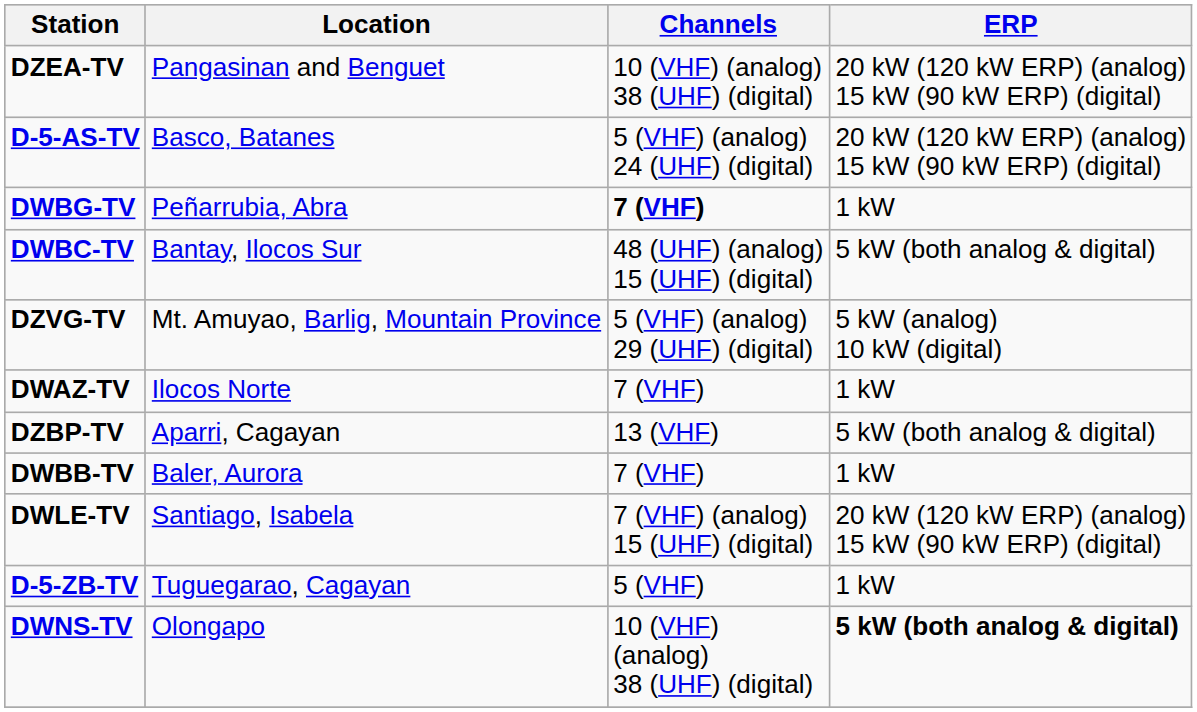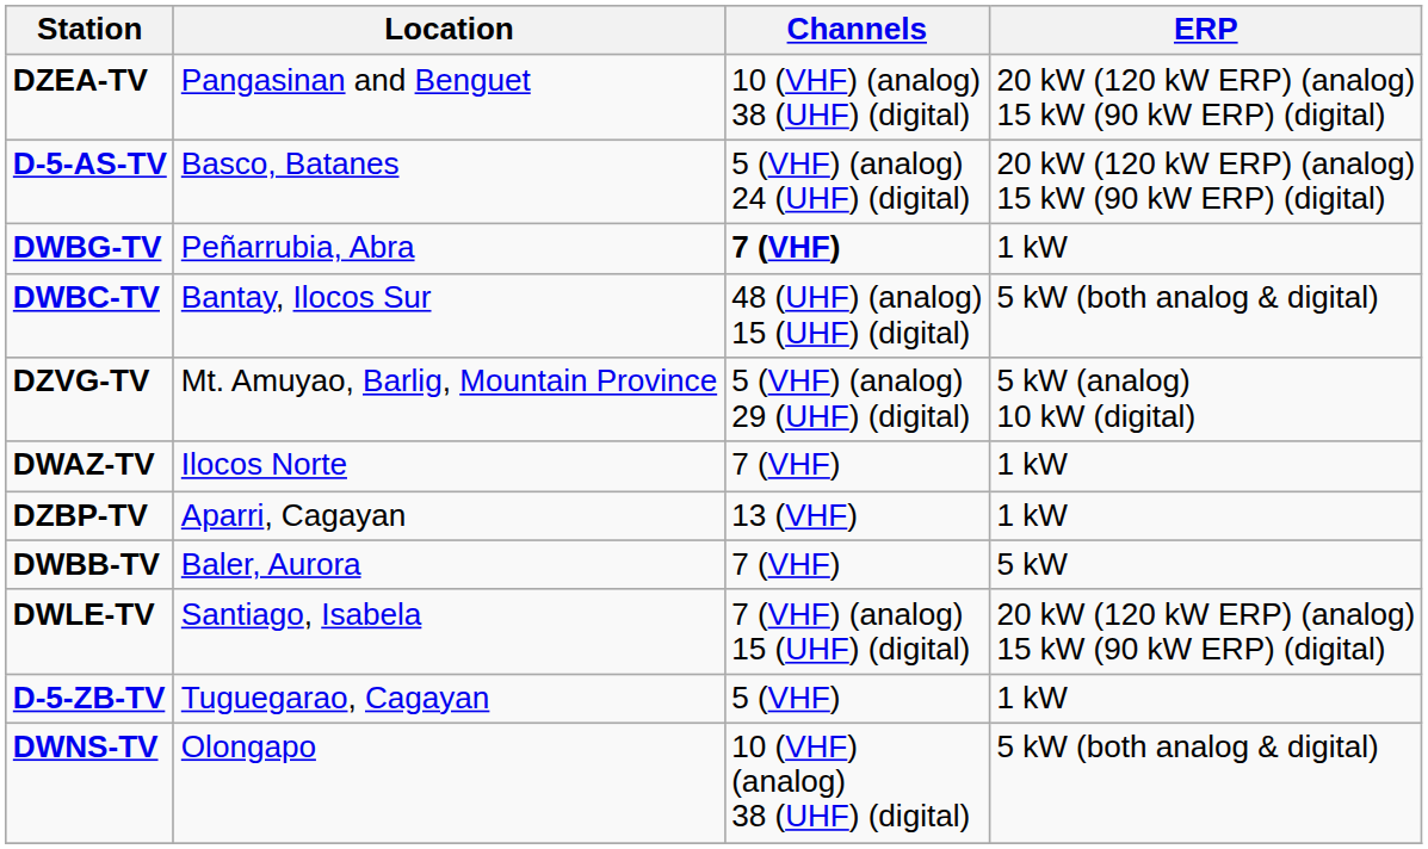 <table class="wikitable">
 <tr>
 <th>Station</th>
 <th>Location</th>
 <th><a href='#'>Channels</a></th>
 <th><a href='#'>ERP</a></th>
 </tr>
 <tr style="vertical-align: top; text-align: left;">
 <td><strong>DZEA-TV</strong></td>
 <td><a href='#'>Pangasinan</a> and <a href='#'>Benguet</a></td>
 <td>10 (<a href='#'>VHF</a>) (analog)<br> 38 (<a href='#'>UHF</a>) (digital)</td>
 <td>20 kW (120 kW ERP) (analog)<br>15 kW (90 kW ERP) (digital)</td>
 </tr>
 <tr style="vertical-align: top; text-align: left;">
 <td><strong><a href='#'>D-5-AS-TV</a></strong></td>
 <td><a href='#'>Basco, Batanes</a></td>
 <td>5 (<a href='#'>VHF</a>) (analog)<br> 24 (<a href='#'>UHF</a>) (digital)</td>
 <td>20 kW (120 kW ERP) (analog)<br>15 kW (90 kW ERP) (digital)</td>
 </tr>
 <tr style="vertical-align: top; text-align: left;">
 <td><strong><a href='#'>DWBG-TV</a></strong></td>
 <td><a href='#'>Peñarrubia, Abra</a></td>
 <td><strong>7 (<a href='#'>VHF</a>)</strong></td>
 <td>1 kW</td>
 </tr>
 <tr style="vertical-align: top; text-align: left;">
 <td><strong><a href='#'>DWBC-TV</a></strong></td>
 <td><a href='#'>Bantay</a>, <a href='#'>Ilocos Sur</a></td>
 <td>48 (<a href='#'>UHF</a>) (analog) <br> 15 (<a href='#'>UHF</a>) (digital)</td>
 <td>5 kW (both analog & digital)</td>
 </tr>
 <tr style="vertical-align: top; text-align: left;">
 <td><strong>DZVG-TV</strong></td>
 <td>Mt. Amuyao, <a href='#'>Barlig</a>, <a href='#'>Mountain Province</a></td>
 <td>5 (<a href='#'>VHF</a>) (analog) <br>29 (<a href='#'>UHF</a>) (digital)</td>
 <td>5 kW (analog) <br> 10 kW (digital)</td>
 </tr>
 <tr style="vertical-align: top; text-align: left;">
 <td><strong>DWAZ-TV</strong></td>
 <td><a href='#'>Ilocos Norte</a></td>
 <td>7 (<a href='#'>VHF</a>)</td>
 <td>1 kW</td>
 </tr>
 <tr style="vertical-align: top; text-align: left;">
 <td><strong>DZBP-TV</strong></td>
 <td><a href='#'>Aparri</a>, Cagayan</td>
 <td>13 (<a href='#'>VHF</a>)</td>
-<td>5 kW (both analog & digital)</td>
+<td>1 kW</td>
 </tr>
 <tr style="vertical-align: top; text-align: left;">
 <td><strong>DWBB-TV</strong></td>
 <td><a href='#'>Baler, Aurora</a></td>
 <td>7 (<a href='#'>VHF</a>)</td>
-<td>1 kW</td>
+<td>5 kW</td>
 </tr>
 <tr style="vertical-align: top; text-align: left;">
 <td><strong>DWLE-TV</strong></td>
 <td><a href='#'>Santiago</a>, <a href='#'>Isabela</a></td>
 <td>7 (<a href='#'>VHF</a>) (analog) <br> 15 (<a href='#'>UHF</a>) (digital)</td>
 <td>20 kW (120 kW ERP) (analog)<br>15 kW (90 kW ERP) (digital)</td>
 </tr>
 <tr style="vertical-align: top; text-align: left;">
 <td><strong><a href='#'>D-5-ZB-TV</a></strong></td>
 <td><a href='#'>Tuguegarao</a>, <a href='#'>Cagayan</a></td>
 <td>5 (<a href='#'>VHF</a>)</td>
 <td>1 kW</td>
 </tr>
 <tr style="vertical-align: top; text-align: left;">
 <td><strong><a href='#'>DWNS-TV</a></strong></td>
 <td><a href='#'>Olongapo</a></td>
 <td>10 (<a href='#'>VHF</a>)<br>(analog) <br> 38 (<a href='#'>UHF</a>) (digital)</td>
-<td><strong>5 kW (both analog & digital)</strong></td>
+<td>5 kW (both analog & digital)</td>
 </tr>
 <tr style="vertical-align: top; text-align: left;">
 </tr>
 </table>
